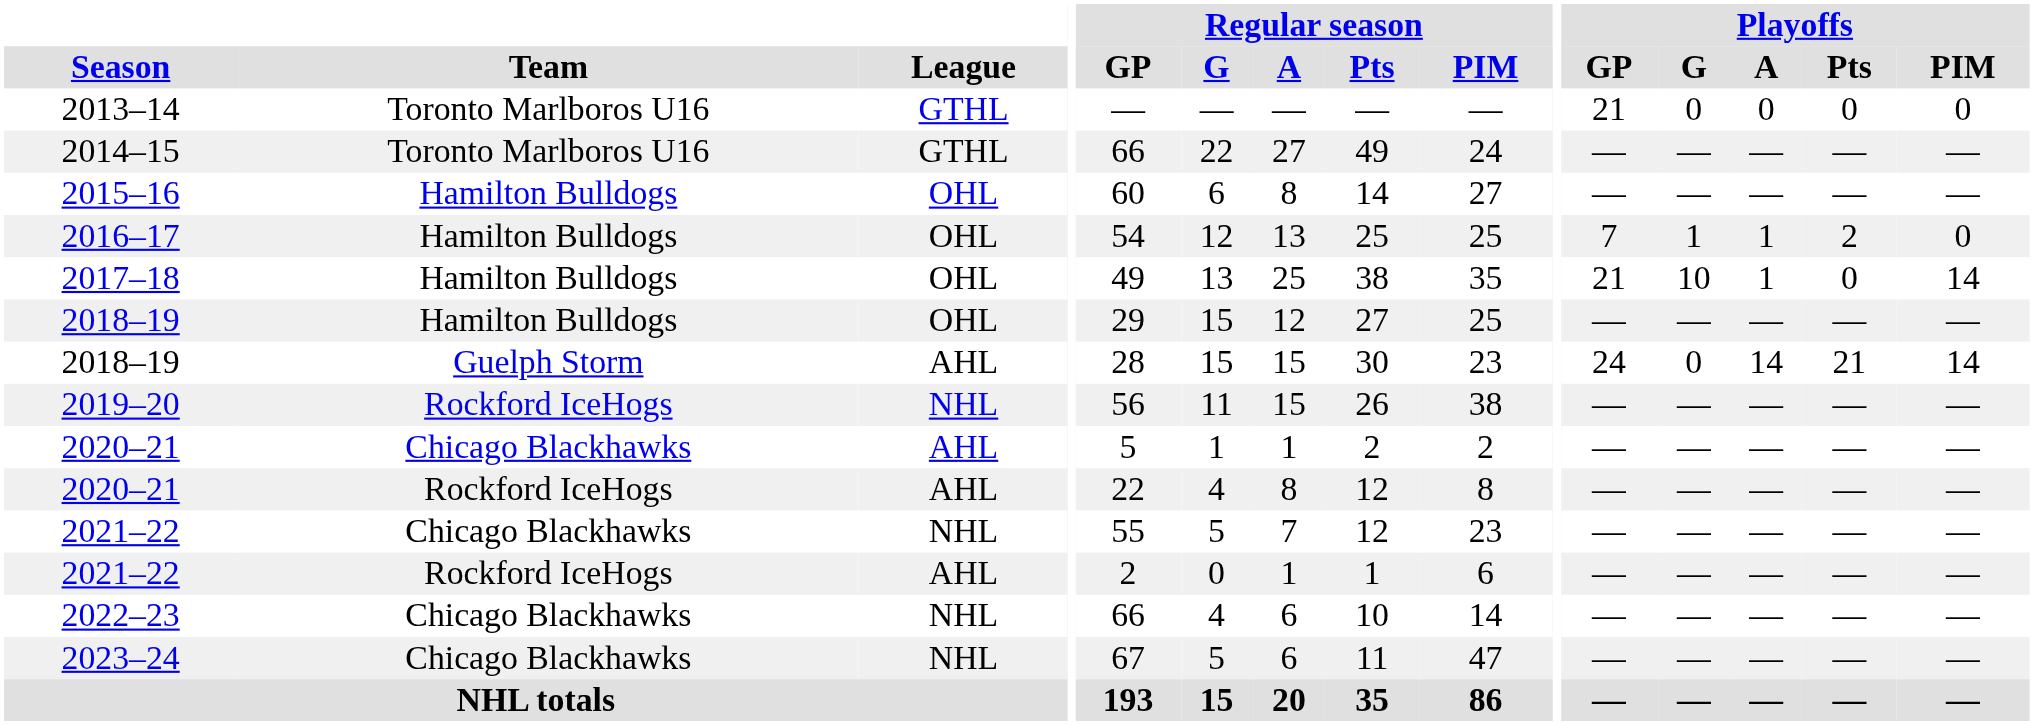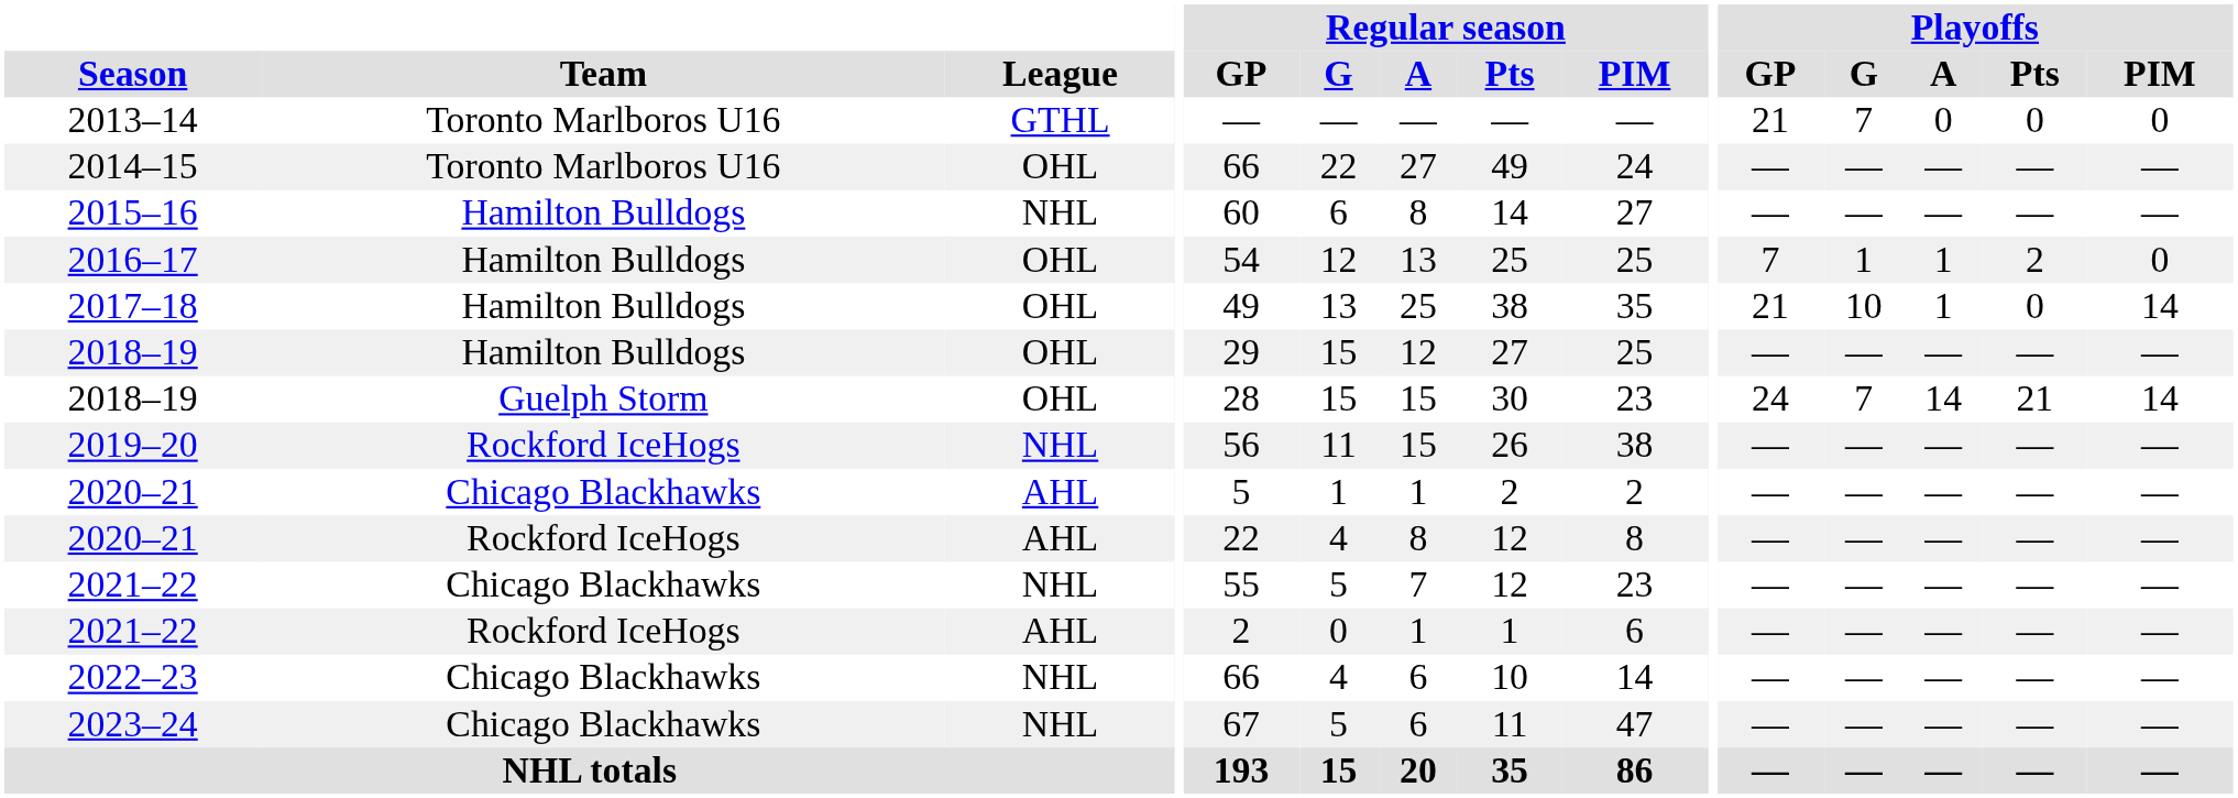 <table border="0" cellpadding="1" cellspacing="0" style="text-align:center; width:60em">
 <tr bgcolor="#e0e0e0">
 <th colspan="3" bgcolor="#ffffff"></th>
 <th rowspan="100" bgcolor="#ffffff"></th>
 <th colspan="5"><a href='#'>Regular season</a></th>
 <th rowspan="100" bgcolor="#ffffff"></th>
 <th colspan="5"><a href='#'>Playoffs</a></th>
 </tr>
 <tr bgcolor="#e0e0e0">
 <th><a href='#'>Season</a></th>
 <th>Team</th>
 <th>League</th>
 <th>GP</th>
 <th><a href='#'>G</a></th>
 <th><a href='#'>A</a></th>
 <th><a href='#'>Pts</a></th>
 <th><a href='#'>PIM</a></th>
 <th>GP</th>
 <th>G</th>
 <th>A</th>
 <th>Pts</th>
 <th>PIM</th>
 </tr>
 <tr>
 <td>2013–14</td>
 <td>Toronto Marlboros U16</td>
 <td><a href='#'>GTHL</a></td>
 <td>—</td>
 <td>—</td>
 <td>—</td>
 <td>—</td>
 <td>—</td>
 <td>21</td>
-<td>0</td>
+<td>7</td>
 <td>0</td>
 <td>0</td>
 <td>0</td>
 </tr>
 <tr bgcolor="#f0f0f0">
 <td>2014–15</td>
 <td>Toronto Marlboros U16</td>
-<td>GTHL</td>
+<td>OHL</td>
 <td>66</td>
 <td>22</td>
 <td>27</td>
 <td>49</td>
 <td>24</td>
 <td>—</td>
 <td>—</td>
 <td>—</td>
 <td>—</td>
 <td>—</td>
 </tr>
 <tr>
 <td><a href='#'>2015–16</a></td>
 <td><a href='#'>Hamilton Bulldogs</a></td>
-<td><a href='#'>OHL</a></td>
+<td>NHL</td>
 <td>60</td>
 <td>6</td>
 <td>8</td>
 <td>14</td>
 <td>27</td>
 <td>—</td>
 <td>—</td>
 <td>—</td>
 <td>—</td>
 <td>—</td>
 </tr>
 <tr bgcolor="#f0f0f0">
 <td><a href='#'>2016–17</a></td>
 <td>Hamilton Bulldogs</td>
 <td>OHL</td>
 <td>54</td>
 <td>12</td>
 <td>13</td>
 <td>25</td>
 <td>25</td>
 <td>7</td>
 <td>1</td>
 <td>1</td>
 <td>2</td>
 <td>0</td>
 </tr>
 <tr>
 <td><a href='#'>2017–18</a></td>
 <td>Hamilton Bulldogs</td>
 <td>OHL</td>
 <td>49</td>
 <td>13</td>
 <td>25</td>
 <td>38</td>
 <td>35</td>
 <td>21</td>
 <td>10</td>
 <td>1</td>
 <td>0</td>
 <td>14</td>
 </tr>
 <tr bgcolor="#f0f0f0">
 <td><a href='#'>2018–19</a></td>
 <td>Hamilton Bulldogs</td>
 <td>OHL</td>
 <td>29</td>
 <td>15</td>
 <td>12</td>
 <td>27</td>
 <td>25</td>
 <td>—</td>
 <td>—</td>
 <td>—</td>
 <td>—</td>
 <td>—</td>
 </tr>
 <tr>
 <td>2018–19</td>
 <td><a href='#'>Guelph Storm</a></td>
-<td>AHL</td>
+<td>OHL</td>
 <td>28</td>
 <td>15</td>
 <td>15</td>
 <td>30</td>
 <td>23</td>
 <td>24</td>
-<td>0</td>
+<td>7</td>
 <td>14</td>
 <td>21</td>
 <td>14</td>
 </tr>
 <tr bgcolor="#f0f0f0">
 <td><a href='#'>2019–20</a></td>
 <td><a href='#'>Rockford IceHogs</a></td>
 <td><a href='#'>NHL</a></td>
 <td>56</td>
 <td>11</td>
 <td>15</td>
 <td>26</td>
 <td>38</td>
 <td>—</td>
 <td>—</td>
 <td>—</td>
 <td>—</td>
 <td>—</td>
 </tr>
 <tr>
 <td><a href='#'>2020–21</a></td>
 <td><a href='#'>Chicago Blackhawks</a></td>
 <td><a href='#'>AHL</a></td>
 <td>5</td>
 <td>1</td>
 <td>1</td>
 <td>2</td>
 <td>2</td>
 <td>—</td>
 <td>—</td>
 <td>—</td>
 <td>—</td>
 <td>—</td>
 </tr>
 <tr bgcolor="#f0f0f0">
 <td><a href='#'>2020–21</a></td>
 <td>Rockford IceHogs</td>
 <td>AHL</td>
 <td>22</td>
 <td>4</td>
 <td>8</td>
 <td>12</td>
 <td>8</td>
 <td>—</td>
 <td>—</td>
 <td>—</td>
 <td>—</td>
 <td>—</td>
 </tr>
 <tr>
 <td><a href='#'>2021–22</a></td>
 <td>Chicago Blackhawks</td>
 <td>NHL</td>
 <td>55</td>
 <td>5</td>
 <td>7</td>
 <td>12</td>
 <td>23</td>
 <td>—</td>
 <td>—</td>
 <td>—</td>
 <td>—</td>
 <td>—</td>
 </tr>
 <tr bgcolor="#f0f0f0">
 <td><a href='#'>2021–22</a></td>
 <td>Rockford IceHogs</td>
 <td>AHL</td>
 <td>2</td>
 <td>0</td>
 <td>1</td>
 <td>1</td>
 <td>6</td>
 <td>—</td>
 <td>—</td>
 <td>—</td>
 <td>—</td>
 <td>—</td>
 </tr>
 <tr>
 <td><a href='#'>2022–23</a></td>
 <td>Chicago Blackhawks</td>
 <td>NHL</td>
 <td>66</td>
 <td>4</td>
 <td>6</td>
 <td>10</td>
 <td>14</td>
 <td>—</td>
 <td>—</td>
 <td>—</td>
 <td>—</td>
 <td>—</td>
 </tr>
 <tr bgcolor="#f0f0f0">
 <td><a href='#'>2023–24</a></td>
 <td>Chicago Blackhawks</td>
 <td>NHL</td>
 <td>67</td>
 <td>5</td>
 <td>6</td>
 <td>11</td>
 <td>47</td>
 <td>—</td>
 <td>—</td>
 <td>—</td>
 <td>—</td>
 <td>—</td>
 </tr>
 <tr bgcolor="#e0e0e0">
 <th colspan="3">NHL totals</th>
 <th>193</th>
 <th>15</th>
 <th>20</th>
 <th>35</th>
 <th>86</th>
 <th>—</th>
 <th>—</th>
 <th>—</th>
 <th>—</th>
 <th>—</th>
 </tr>
 </table>
